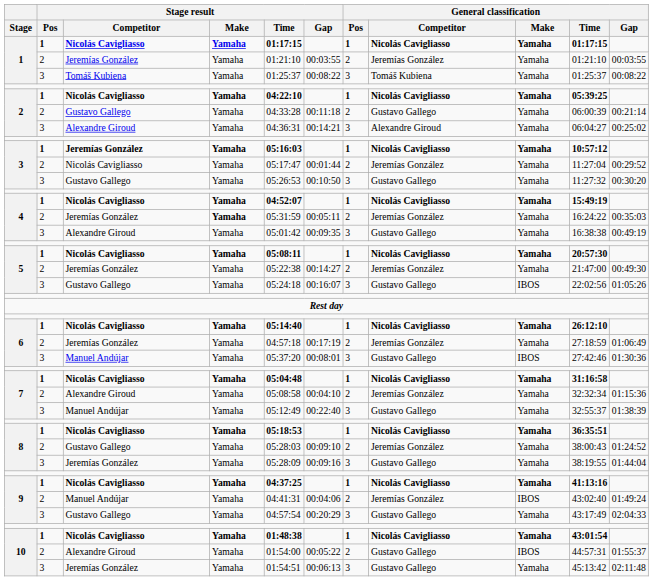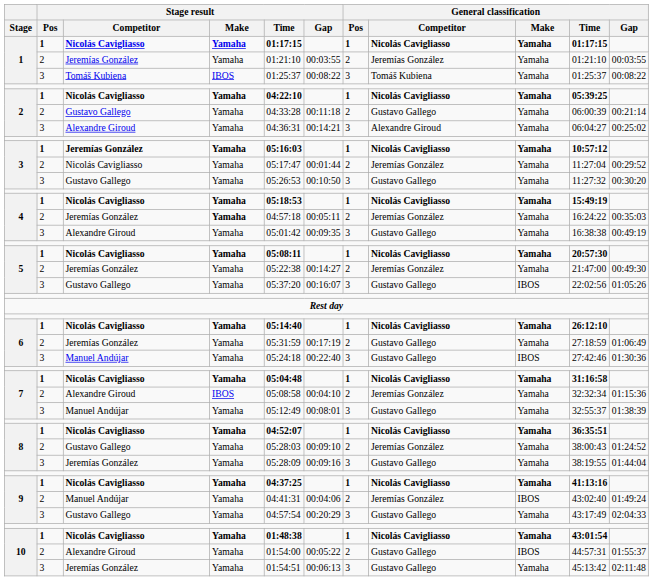 <table class="wikitable" style="font-size:85%;">
 <tr>
 <th></th>
 <th colspan=5>Stage result</th>
 <th colspan=5>General classification</th>
 </tr>
 <tr>
 <th width="40px">Stage</th>
 <th width="30px">Pos</th>
 <th width="200px">Competitor</th>
 <th width="70px">Make</th>
 <th width="40px">Time</th>
 <th width="40px">Gap</th>
 <th width="30px">Pos</th>
 <th width="200px">Competitor</th>
 <th width="70px">Make</th>
 <th width="40px">Time</th>
 <th width="40px">Gap</th>
 </tr>
 <tr>
 <th rowspan=3>1</th>
 <td><strong>1</strong></td>
 <td><strong> <a href='#'>Nicolás Cavigliasso</a></strong></td>
 <td><strong><a href='#'>Yamaha</a></strong></td>
 <td><strong>01:17:15</strong></td>
 <td></td>
 <td><strong>1</strong></td>
 <td><strong> Nicolás Cavigliasso</strong></td>
 <td><strong>Yamaha</strong></td>
 <td><strong>01:17:15</strong></td>
 <td></td>
 </tr>
 <tr>
 <td>2</td>
 <td> <a href='#'>Jeremías González</a></td>
 <td>Yamaha</td>
 <td>01:21:10</td>
 <td>00:03:55</td>
 <td>2</td>
 <td> Jeremías González</td>
 <td>Yamaha</td>
 <td>01:21:10</td>
 <td>00:03:55</td>
 </tr>
 <tr>
 <td>3</td>
 <td> <a href='#'>Tomáš Kubiena</a></td>
-<td>Yamaha</td>
+<td><a href='#'>IBOS</a></td>
 <td>01:25:37</td>
 <td>00:08:22</td>
 <td>3</td>
 <td> Tomáš Kubiena</td>
 <td>Yamaha</td>
 <td>01:25:37</td>
 <td>00:08:22</td>
 </tr>
 <tr>
 <td colspan=11></td>
 </tr>
 <tr>
 <th rowspan=3>2</th>
 <td><strong>1</strong></td>
 <td><strong> Nicolás Cavigliasso</strong></td>
 <td><strong>Yamaha</strong></td>
 <td><strong>04:22:10</strong></td>
 <td></td>
 <td><strong>1</strong></td>
 <td><strong> Nicolás Cavigliasso</strong></td>
 <td><strong>Yamaha</strong></td>
 <td><strong>05:39:25</strong></td>
 <td></td>
 </tr>
 <tr>
 <td>2</td>
 <td> <a href='#'>Gustavo Gallego</a></td>
 <td>Yamaha</td>
 <td>04:33:28</td>
 <td>00:11:18</td>
 <td>2</td>
 <td> Gustavo Gallego</td>
 <td>Yamaha</td>
 <td>06:00:39</td>
 <td>00:21:14</td>
 </tr>
 <tr>
 <td>3</td>
 <td> <a href='#'>Alexandre Giroud</a></td>
 <td>Yamaha</td>
 <td>04:36:31</td>
 <td>00:14:21</td>
 <td>3</td>
 <td> Alexandre Giroud</td>
 <td>Yamaha</td>
 <td>06:04:27</td>
 <td>00:25:02</td>
 </tr>
 <tr>
 <td colspan=11></td>
 </tr>
 <tr>
 <th rowspan=3>3</th>
 <td><strong>1</strong></td>
 <td><strong> Jeremías González</strong></td>
 <td><strong>Yamaha</strong></td>
 <td><strong>05:16:03</strong></td>
 <td></td>
 <td><strong>1</strong></td>
 <td><strong> Nicolás Cavigliasso</strong></td>
 <td><strong>Yamaha</strong></td>
 <td><strong>10:57:12</strong></td>
 <td></td>
 </tr>
 <tr>
 <td>2</td>
 <td> Nicolás Cavigliasso</td>
 <td>Yamaha</td>
 <td>05:17:47</td>
 <td>00:01:44</td>
 <td>2</td>
 <td> Jeremías González</td>
 <td>Yamaha</td>
 <td>11:27:04</td>
 <td>00:29:52</td>
 </tr>
 <tr>
 <td>3</td>
 <td> Gustavo Gallego</td>
 <td>Yamaha</td>
 <td>05:26:53</td>
 <td>00:10:50</td>
 <td>3</td>
 <td> Gustavo Gallego</td>
 <td>Yamaha</td>
 <td>11:27:32</td>
 <td>00:30:20</td>
 </tr>
 <tr>
 <td colspan=11></td>
 </tr>
 <tr>
 <th rowspan=3>4</th>
 <td><strong>1</strong></td>
 <td><strong> Nicolás Cavigliasso</strong></td>
 <td><strong>Yamaha</strong></td>
-<td><strong>04:52:07</strong></td>
+<td><strong>05:18:53</strong></td>
 <td></td>
 <td><strong>1</strong></td>
 <td><strong> Nicolás Cavigliasso</strong></td>
 <td><strong>Yamaha</strong></td>
 <td><strong>15:49:19</strong></td>
 <td></td>
 </tr>
 <tr>
 <td>2</td>
 <td> Jeremías González</td>
 <td><strong>Yamaha</strong></td>
-<td>05:31:59</td>
+<td>04:57:18</td>
 <td>00:05:11</td>
 <td>2</td>
 <td> Jeremías González</td>
 <td>Yamaha</td>
 <td>16:24:22</td>
 <td>00:35:03</td>
 </tr>
 <tr>
 <td>3</td>
 <td> Alexandre Giroud</td>
 <td>Yamaha</td>
 <td>05:01:42</td>
 <td>00:09:35</td>
 <td>3</td>
 <td> Gustavo Gallego</td>
 <td>Yamaha</td>
 <td>16:38:38</td>
 <td>00:49:19</td>
 </tr>
 <tr>
 <td colspan=11></td>
 </tr>
 <tr>
 <th rowspan=3>5</th>
 <td><strong>1</strong></td>
 <td><strong> Nicolás Cavigliasso</strong></td>
 <td><strong>Yamaha</strong></td>
 <td><strong>05:08:11</strong></td>
 <td></td>
 <td><strong>1</strong></td>
 <td><strong> Nicolás Cavigliasso</strong></td>
 <td><strong>Yamaha</strong></td>
 <td><strong>20:57:30</strong></td>
 <td></td>
 </tr>
 <tr>
 <td>2</td>
 <td> Jeremías González</td>
 <td>Yamaha</td>
 <td>05:22:38</td>
 <td>00:14:27</td>
 <td>2</td>
 <td> Jeremías González</td>
 <td>Yamaha</td>
 <td>21:47:00</td>
 <td>00:49:30</td>
 </tr>
 <tr>
 <td>3</td>
 <td> Gustavo Gallego</td>
 <td>Yamaha</td>
-<td>05:24:18</td>
+<td>05:37:20</td>
 <td>00:16:07</td>
 <td>3</td>
 <td> Gustavo Gallego</td>
 <td>IBOS</td>
 <td>22:02:56</td>
 <td>01:05:26</td>
 </tr>
 <tr>
 <td colspan=11></td>
 </tr>
 <tr>
 <td colspan=11 style="text-align:center;"><strong><em>Rest day</em></strong></td>
 </tr>
 <tr>
 <td colspan=11></td>
 </tr>
 <tr>
 <th rowspan=3>6</th>
 <td><strong>1</strong></td>
 <td><strong> Nicolás Cavigliasso</strong></td>
 <td><strong>Yamaha</strong></td>
 <td><strong>05:14:40</strong></td>
 <td></td>
 <td><strong>1</strong></td>
 <td><strong> Nicolás Cavigliasso</strong></td>
 <td><strong>Yamaha</strong></td>
 <td><strong>26:12:10</strong></td>
 <td></td>
 </tr>
 <tr>
 <td>2</td>
 <td> Jeremías González</td>
 <td>Yamaha</td>
-<td>04:57:18</td>
+<td>05:31:59</td>
 <td>00:17:19</td>
 <td>2</td>
-<td> Jeremías González</td>
+<td> Gustavo Gallego</td>
 <td>Yamaha</td>
 <td>27:18:59</td>
 <td>01:06:49</td>
 </tr>
 <tr>
 <td>3</td>
 <td> <a href='#'>Manuel Andújar</a></td>
 <td>Yamaha</td>
-<td>05:37:20</td>
-<td>00:08:01</td>
+<td>05:24:18</td>
+<td>00:22:40</td>
 <td>3</td>
 <td> Gustavo Gallego</td>
 <td>IBOS</td>
 <td>27:42:46</td>
 <td>01:30:36</td>
 </tr>
 <tr>
 <td colspan=11></td>
 </tr>
 <tr>
 <th rowspan=3>7</th>
 <td><strong>1</strong></td>
 <td><strong> Nicolás Cavigliasso</strong></td>
 <td><strong>Yamaha</strong></td>
 <td><strong>05:04:48</strong></td>
 <td></td>
 <td><strong>1</strong></td>
 <td><strong> Nicolás Cavigliasso</strong></td>
 <td><strong>Yamaha</strong></td>
 <td><strong>31:16:58</strong></td>
 <td></td>
 </tr>
 <tr>
 <td>2</td>
 <td> Alexandre Giroud</td>
-<td>Yamaha</td>
+<td><a href='#'>IBOS</a></td>
 <td>05:08:58</td>
 <td>00:04:10</td>
 <td>2</td>
 <td> Jeremías González</td>
 <td>Yamaha</td>
 <td>32:32:34</td>
 <td>01:15:36</td>
 </tr>
 <tr>
 <td>3</td>
 <td> Manuel Andújar</td>
 <td>Yamaha</td>
 <td>05:12:49</td>
-<td>00:22:40</td>
+<td>00:08:01</td>
 <td>3</td>
 <td> Gustavo Gallego</td>
 <td>Yamaha</td>
 <td>32:55:37</td>
 <td>01:38:39</td>
 </tr>
 <tr>
 <td colspan=11></td>
 </tr>
 <tr>
 <th rowspan=3>8</th>
 <td><strong>1</strong></td>
 <td><strong> Nicolás Cavigliasso</strong></td>
 <td><strong>Yamaha</strong></td>
-<td><strong>05:18:53</strong></td>
+<td><strong>04:52:07</strong></td>
 <td></td>
 <td><strong>1</strong></td>
 <td><strong> Nicolás Cavigliasso</strong></td>
 <td><strong>Yamaha</strong></td>
 <td><strong>36:35:51</strong></td>
 <td></td>
 </tr>
 <tr>
 <td>2</td>
 <td> Gustavo Gallego</td>
 <td>Yamaha</td>
 <td>05:28:03</td>
 <td>00:09:10</td>
 <td>2</td>
 <td> Jeremías González</td>
 <td>Yamaha</td>
 <td>38:00:43</td>
 <td>01:24:52</td>
 </tr>
 <tr>
 <td>3</td>
 <td> Jeremías González</td>
 <td>Yamaha</td>
 <td>05:28:09</td>
 <td>00:09:16</td>
 <td>3</td>
 <td> Gustavo Gallego</td>
 <td>Yamaha</td>
 <td>38:19:55</td>
 <td>01:44:04</td>
 </tr>
 <tr>
 <td colspan=11></td>
 </tr>
 <tr>
 <th rowspan=3>9</th>
 <td><strong>1</strong></td>
 <td><strong> Nicolás Cavigliasso</strong></td>
 <td><strong>Yamaha</strong></td>
 <td><strong>04:37:25</strong></td>
 <td></td>
 <td><strong>1</strong></td>
 <td><strong> Nicolás Cavigliasso</strong></td>
 <td><strong>Yamaha</strong></td>
 <td><strong>41:13:16</strong></td>
 <td></td>
 </tr>
 <tr>
 <td>2</td>
 <td> Manuel Andújar</td>
 <td>Yamaha</td>
 <td>04:41:31</td>
 <td>00:04:06</td>
 <td>2</td>
 <td> Jeremías González</td>
 <td>IBOS</td>
 <td>43:02:40</td>
 <td>01:49:24</td>
 </tr>
 <tr>
 <td>3</td>
 <td> Gustavo Gallego</td>
 <td>Yamaha</td>
 <td>04:57:54</td>
 <td>00:20:29</td>
 <td>3</td>
 <td> Gustavo Gallego</td>
 <td>Yamaha</td>
 <td>43:17:49</td>
 <td>02:04:33</td>
 </tr>
 <tr>
 <td colspan=11></td>
 </tr>
 <tr>
 <th rowspan=3>10</th>
 <td><strong>1</strong></td>
 <td><strong> Nicolás Cavigliasso</strong></td>
 <td><strong>Yamaha</strong></td>
 <td><strong>01:48:38</strong></td>
 <td></td>
 <td><strong>1</strong></td>
 <td><strong> Nicolás Cavigliasso</strong></td>
 <td><strong>Yamaha</strong></td>
 <td><strong>43:01:54</strong></td>
 <td></td>
 </tr>
 <tr>
 <td>2</td>
 <td> Alexandre Giroud</td>
 <td>Yamaha</td>
 <td>01:54:00</td>
 <td>00:05:22</td>
 <td>2</td>
 <td> Gustavo Gallego</td>
 <td>IBOS</td>
 <td>44:57:31</td>
 <td>01:55:37</td>
 </tr>
 <tr>
 <td>3</td>
 <td> Jeremías González</td>
 <td>Yamaha</td>
 <td>01:54:51</td>
 <td>00:06:13</td>
 <td>3</td>
 <td> Gustavo Gallego</td>
 <td>Yamaha</td>
 <td>45:13:42</td>
 <td>02:11:48</td>
 </tr>
 </table>
